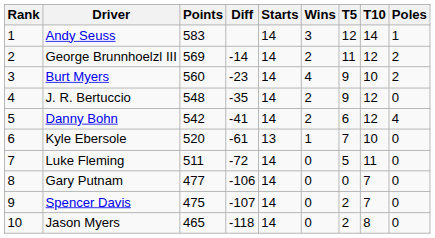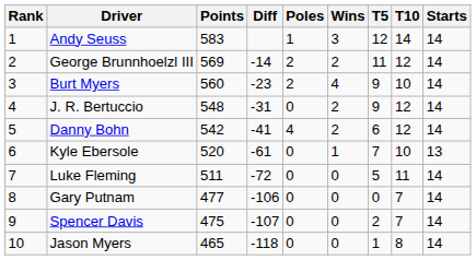 <table class="wikitable">
 <tr>
 <th>Rank</th>
 <th>Driver</th>
 <th>Points</th>
 <th>Diff</th>
-<th>Starts</th>
+<th>Poles</th>
 <th>Wins</th>
 <th>T5</th>
 <th>T10</th>
-<th>Poles</th>
+<th>Starts</th>
 </tr>
 <tr>
 <td>1</td>
 <td><a href='#'>Andy Seuss</a></td>
 <td>583</td>
 <td></td>
-<td>14</td>
+<td>1</td>
 <td>3</td>
 <td>12</td>
 <td>14</td>
-<td>1</td>
+<td>14</td>
 </tr>
 <tr>
 <td>2</td>
 <td>George Brunnhoelzl III</td>
 <td>569</td>
 <td>-14</td>
-<td>14</td>
+<td>2</td>
 <td>2</td>
 <td>11</td>
 <td>12</td>
-<td>2</td>
+<td>14</td>
 </tr>
 <tr>
 <td>3</td>
 <td><a href='#'>Burt Myers</a></td>
 <td>560</td>
 <td>-23</td>
-<td>14</td>
+<td>2</td>
 <td>4</td>
 <td>9</td>
 <td>10</td>
-<td>2</td>
+<td>14</td>
 </tr>
 <tr>
 <td>4</td>
 <td>J. R. Bertuccio</td>
 <td>548</td>
-<td>-35</td>
-<td>14</td>
+<td>-31</td>
+<td>0</td>
 <td>2</td>
 <td>9</td>
 <td>12</td>
-<td>0</td>
+<td>14</td>
 </tr>
 <tr>
 <td>5</td>
 <td><a href='#'>Danny Bohn</a></td>
 <td>542</td>
 <td>-41</td>
-<td>14</td>
+<td>4</td>
 <td>2</td>
 <td>6</td>
 <td>12</td>
-<td>4</td>
+<td>14</td>
 </tr>
 <tr>
 <td>6</td>
 <td>Kyle Ebersole</td>
 <td>520</td>
 <td>-61</td>
-<td>13</td>
+<td>0</td>
 <td>1</td>
 <td>7</td>
 <td>10</td>
-<td>0</td>
+<td>13</td>
 </tr>
 <tr>
 <td>7</td>
 <td>Luke Fleming</td>
 <td>511</td>
 <td>-72</td>
-<td>14</td>
+<td>0</td>
 <td>0</td>
 <td>5</td>
 <td>11</td>
-<td>0</td>
+<td>14</td>
 </tr>
 <tr>
 <td>8</td>
 <td>Gary Putnam</td>
 <td>477</td>
 <td>-106</td>
-<td>14</td>
+<td>0</td>
 <td>0</td>
 <td>0</td>
 <td>7</td>
-<td>0</td>
+<td>14</td>
 </tr>
 <tr>
 <td>9</td>
 <td><a href='#'>Spencer Davis</a></td>
 <td>475</td>
 <td>-107</td>
-<td>14</td>
+<td>0</td>
 <td>0</td>
 <td>2</td>
 <td>7</td>
-<td>0</td>
+<td>14</td>
 </tr>
 <tr>
 <td>10</td>
 <td>Jason Myers</td>
 <td>465</td>
 <td>-118</td>
+<td>0</td>
+<td>0</td>
+<td>1</td>
+<td>8</td>
 <td>14</td>
-<td>0</td>
-<td>2</td>
-<td>8</td>
-<td>0</td>
 </tr>
 </table>
